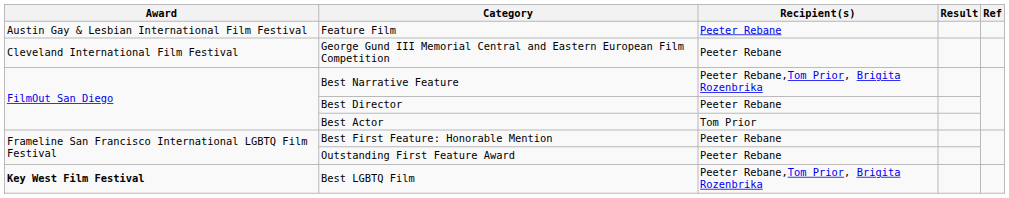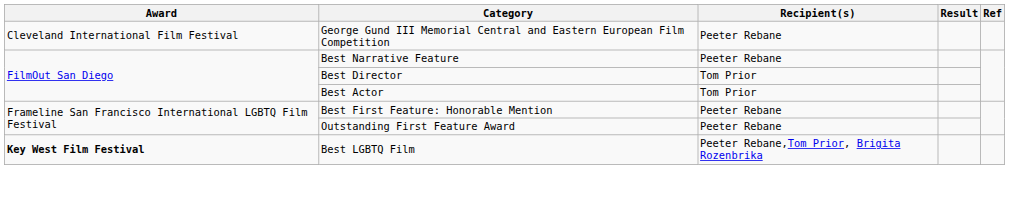 <table class="wikitable plainrowheaders sortable">
 <tr>
 <th scope="col">Award</th>
 <th scope="col">Category</th>
 <th scope="col">Recipient(s)</th>
 <th scope="col">Result</th>
 <th scope="col">Ref</th>
-</tr>
-<tr>
-<td>Austin Gay & Lesbian International Film Festival</td>
-<td>Feature Film</td>
-<td><a href='#'>Peeter Rebane</a></td>
-<td></td>
-<td></td>
 </tr>
 <tr>
 <td>Cleveland International Film Festival</td>
 <td>George Gund III Memorial Central and Eastern European Film Competition</td>
 <td>Peeter Rebane</td>
 <td></td>
 <td></td>
 </tr>
 <tr>
 <td rowspan="3"><a href='#'>FilmOut San Diego</a></td>
 <td>Best Narrative Feature</td>
-<td>Peeter Rebane,<a href='#'>Tom Prior</a>, <a href='#'>Brigita Rozenbrika</a></td>
+<td>Peeter Rebane</td>
 <td></td>
 <td rowspan="3"></td>
 </tr>
 <tr>
 <td>Best Director</td>
-<td>Peeter Rebane</td>
+<td>Tom Prior</td>
 <td></td>
 </tr>
 <tr>
 <td>Best Actor</td>
 <td>Tom Prior</td>
 <td></td>
 </tr>
 <tr>
 <td rowspan="2">Frameline San Francisco International LGBTQ Film Festival</td>
 <td>Best First Feature: Honorable Mention</td>
 <td>Peeter Rebane</td>
 <td></td>
 <td rowspan="2"></td>
 </tr>
 <tr>
 <td>Outstanding First Feature Award</td>
 <td>Peeter Rebane</td>
 <td></td>
 </tr>
 <tr>
 <td><strong>Key West Film Festival</strong></td>
 <td>Best LGBTQ Film</td>
 <td>Peeter Rebane,<a href='#'>Tom Prior</a>, <a href='#'>Brigita Rozenbrika</a></td>
 <td></td>
 <td></td>
 </tr>
 </table>
